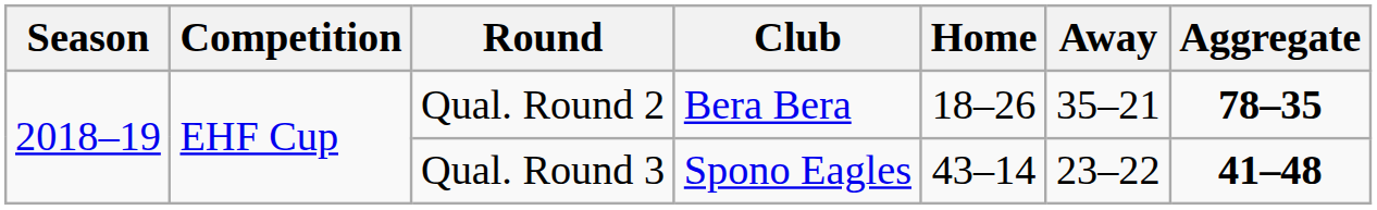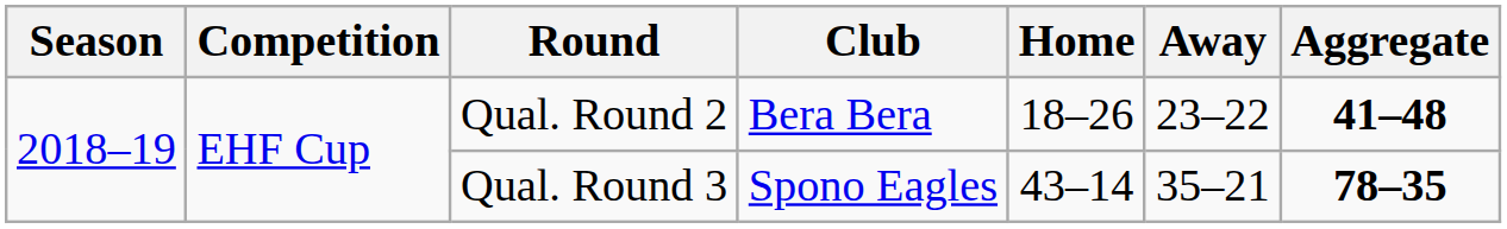 <table class="wikitable" style="text-align: left">
 <tr>
 <th>Season</th>
 <th>Competition</th>
 <th>Round</th>
 <th>Club</th>
 <th>Home</th>
 <th>Away</th>
 <th>Aggregate</th>
 </tr>
 <tr>
 <td rowspan=2><a href='#'>2018–19</a></td>
 <td rowspan=2><a href='#'>EHF Cup</a></td>
 <td>Qual. Round 2</td>
 <td> <a href='#'>Bera Bera</a></td>
 <td align=center>18–26</td>
-<td align=center>35–21</td>
-<td align=center><strong>78–35</strong></td>
+<td align=center>23–22</td>
+<td align=center><strong>41–48</strong></td>
 </tr>
 <tr>
 <td>Qual. Round 3</td>
 <td> <a href='#'>Spono Eagles</a></td>
 <td align=center>43–14</td>
-<td align=center>23–22</td>
-<td align=center><strong>41–48</strong></td>
+<td align=center>35–21</td>
+<td align=center><strong>78–35</strong></td>
 </tr>
 </table>
